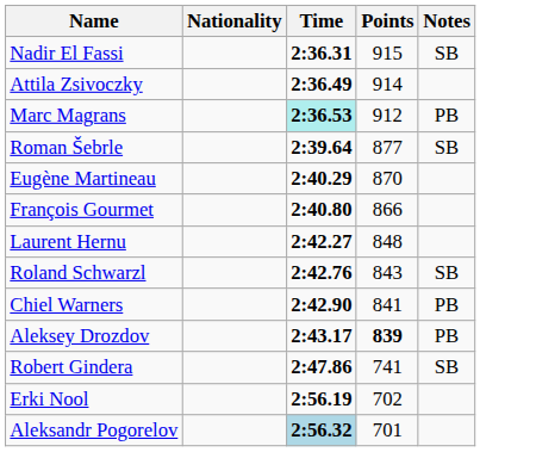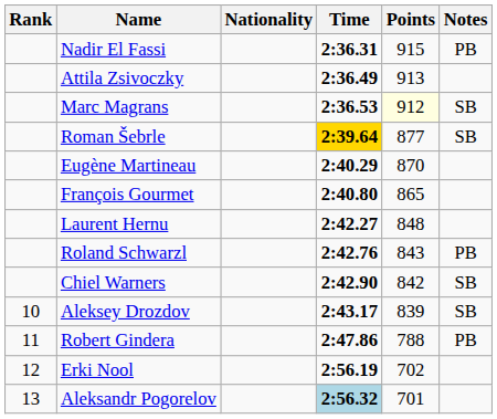 <table class="wikitable sortable" style="text-align:center">
 <tr>
+<th>Rank</th>
 <th>Name</th>
 <th>Nationality</th>
 <th>Time</th>
 <th>Points</th>
 <th>Notes</th>
 </tr>
 <tr>
+<td></td>
 <td align="left"><a href='#'>Nadir El Fassi</a></td>
 <td align=left></td>
 <td><strong>2:36.31</strong></td>
 <td>915</td>
+<td>PB</td>
+</tr>
+<tr>
+<td></td>
+<td align="left"><a href='#'>Attila Zsivoczky</a></td>
+<td align=left></td>
+<td><strong>2:36.49</strong></td>
+<td>913</td>
+<td></td>
+</tr>
+<tr>
+<td></td>
+<td align="left"><a href='#'>Marc Magrans</a></td>
+<td align=left></td>
+<td><strong>2:36.53</strong></td>
+<td style="background: lightyellow;">912</td>
 <td>SB</td>
 </tr>
 <tr>
-<td align="left"><a href='#'>Attila Zsivoczky</a></td>
-<td align=left></td>
-<td><strong>2:36.49</strong></td>
-<td>914</td>
 <td></td>
-</tr>
-<tr>
-<td align="left"><a href='#'>Marc Magrans</a></td>
-<td align=left></td>
-<td style="background: paleturquoise;"><strong>2:36.53</strong></td>
-<td>912</td>
-<td>PB</td>
-</tr>
-<tr>
 <td align="left"><a href='#'>Roman Šebrle</a></td>
 <td align=left></td>
-<td><strong>2:39.64</strong></td>
+<td style="background: gold;"><strong>2:39.64</strong></td>
 <td>877</td>
 <td>SB</td>
 </tr>
 <tr>
+<td></td>
 <td align="left"><a href='#'>Eugène Martineau</a></td>
 <td align=left></td>
 <td><strong>2:40.29</strong></td>
 <td>870</td>
 <td></td>
 </tr>
 <tr>
+<td></td>
 <td align="left"><a href='#'>François Gourmet</a></td>
 <td align=left></td>
 <td><strong>2:40.80</strong></td>
-<td>866</td>
+<td>865</td>
 <td></td>
 </tr>
 <tr>
+<td></td>
 <td align="left"><a href='#'>Laurent Hernu</a></td>
 <td align=left></td>
 <td><strong>2:42.27</strong></td>
 <td>848</td>
 <td></td>
 </tr>
 <tr>
+<td></td>
 <td align="left"><a href='#'>Roland Schwarzl</a></td>
 <td align=left></td>
 <td><strong>2:42.76</strong></td>
 <td>843</td>
+<td>PB</td>
+</tr>
+<tr>
+<td></td>
+<td align="left"><a href='#'>Chiel Warners</a></td>
+<td align=left></td>
+<td><strong>2:42.90</strong></td>
+<td>842</td>
 <td>SB</td>
 </tr>
 <tr>
-<td align="left"><a href='#'>Chiel Warners</a></td>
+<td>10</td>
+<td align="left"><a href='#'>Aleksey Drozdov</a></td>
 <td align=left></td>
-<td><strong>2:42.90</strong></td>
-<td>841</td>
+<td><strong>2:43.17</strong></td>
+<td>839</td>
+<td>SB</td>
+</tr>
+<tr>
+<td>11</td>
+<td align="left"><a href='#'>Robert Gindera</a></td>
+<td align=left></td>
+<td><strong>2:47.86</strong></td>
+<td>788</td>
 <td>PB</td>
 </tr>
 <tr>
-<td align="left"><a href='#'>Aleksey Drozdov</a></td>
-<td align=left></td>
-<td><strong>2:43.17</strong></td>
-<td><strong>839</strong></td>
-<td>PB</td>
-</tr>
-<tr>
-<td align="left"><a href='#'>Robert Gindera</a></td>
-<td align=left></td>
-<td><strong>2:47.86</strong></td>
-<td>741</td>
-<td>SB</td>
-</tr>
-<tr>
+<td>12</td>
 <td align="left"><a href='#'>Erki Nool</a></td>
 <td align=left></td>
 <td><strong>2:56.19</strong></td>
 <td>702</td>
 <td></td>
 </tr>
 <tr>
+<td>13</td>
 <td align="left"><a href='#'>Aleksandr Pogorelov</a></td>
 <td align=left></td>
 <td style="background: lightblue;"><strong>2:56.32</strong></td>
 <td>701</td>
 <td></td>
 </tr>
 </table>
